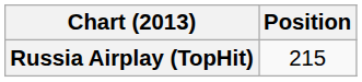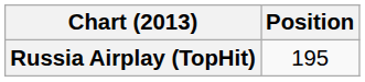 <table class="wikitable sortable plainrowheaders" style="text-align:center;">
 <tr>
 <th scope="col">Chart (2013)</th>
 <th scope="col">Position</th>
 </tr>
 <tr>
 <th scope="row">Russia Airplay (TopHit)</th>
-<td>215</td>
+<td>195</td>
 </tr>
 </table>
